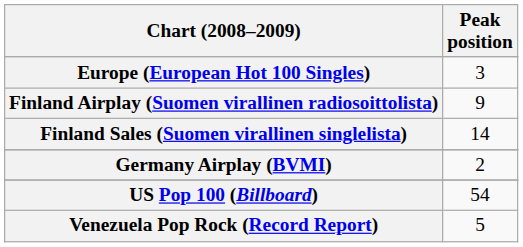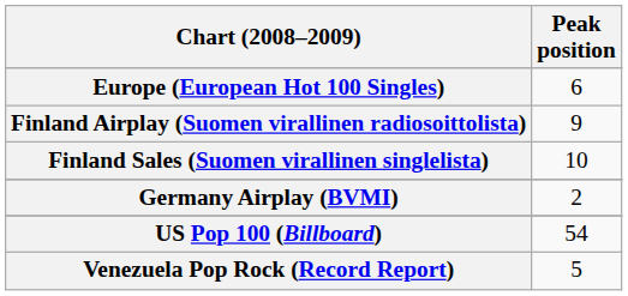 <table class="wikitable sortable plainrowheaders" style="text-align:center">
 <tr>
 <th scope="col">Chart (2008–2009)</th>
 <th scope="col">Peak<br>position</th>
 </tr>
 <tr>
 </tr>
 <tr>
 </tr>
 <tr>
 </tr>
 <tr>
 </tr>
 <tr>
 </tr>
 <tr>
 </tr>
 <tr>
 </tr>
 <tr>
 </tr>
 <tr>
 <th scope="row">Europe (<a href='#'>European Hot 100 Singles</a>)</th>
-<td>3</td>
+<td>6</td>
 </tr>
 <tr>
 <th scope="row">Finland Airplay (<a href='#'>Suomen virallinen radiosoittolista</a>)</th>
 <td>9</td>
 </tr>
 <tr>
 <th scope="row">Finland Sales (<a href='#'>Suomen virallinen singlelista</a>)</th>
-<td>14</td>
+<td>10</td>
 </tr>
 <tr>
 </tr>
 <tr>
 </tr>
 <tr>
 <th scope="row">Germany Airplay (<a href='#'>BVMI</a>)</th>
 <td>2</td>
 </tr>
 <tr>
 </tr>
 <tr>
 </tr>
 <tr>
 </tr>
 <tr>
 </tr>
 <tr>
 </tr>
 <tr>
 </tr>
 <tr>
 </tr>
 <tr>
 </tr>
 <tr>
 </tr>
 <tr>
 </tr>
 <tr>
 </tr>
 <tr>
 </tr>
 <tr>
 </tr>
 <tr>
 </tr>
 <tr>
 </tr>
 <tr>
 </tr>
 <tr>
 <th scope="row">US <a href='#'>Pop 100</a> (<em><a href='#'>Billboard</a></em>)</th>
 <td>54</td>
 </tr>
 <tr>
 <th scope="row">Venezuela Pop Rock (<a href='#'>Record Report</a>)</th>
 <td>5</td>
 </tr>
 </table>
